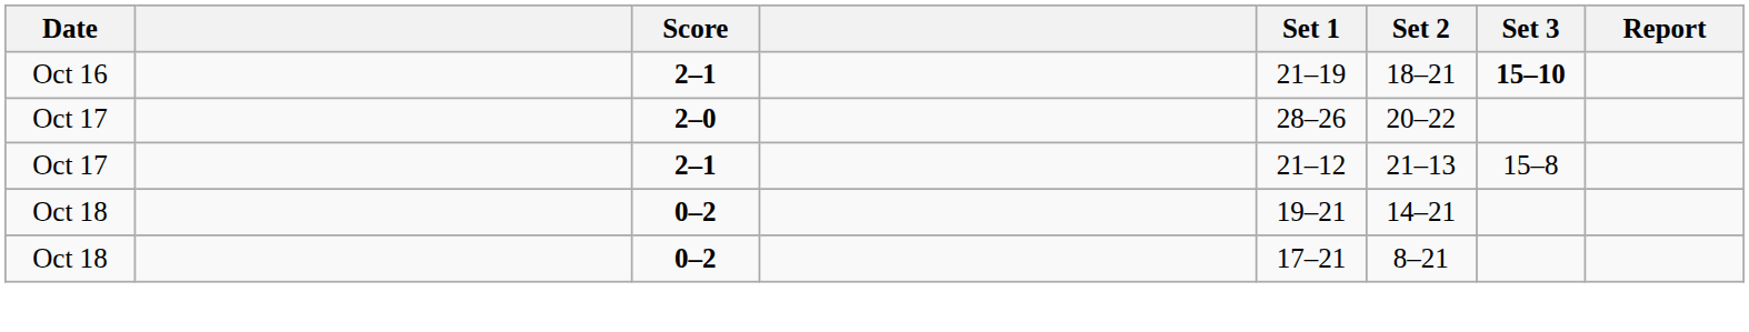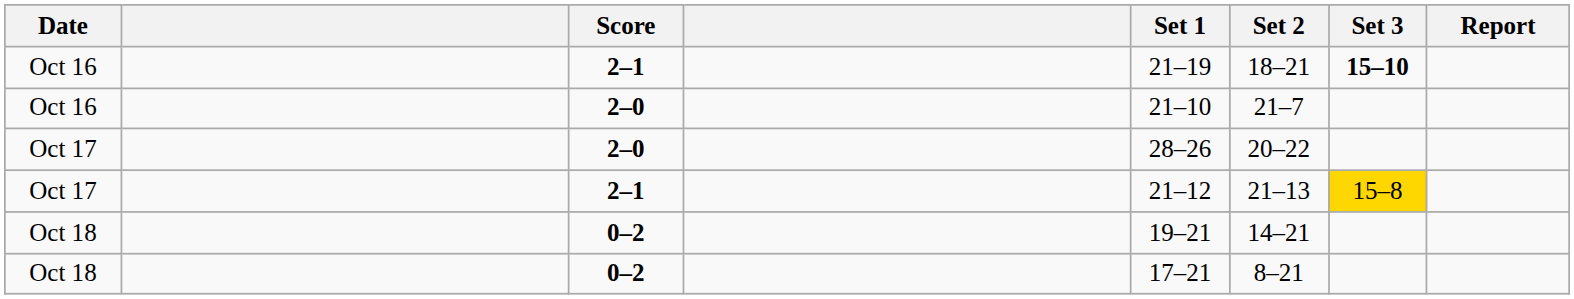 <table class="wikitable" style="text-align: center; font-size:90% ">
 <tr>
 <th width="60">Date</th>
 <th align="right" width="250"></th>
 <th width="60">Score</th>
 <th align="left" width="250"></th>
 <th width="50">Set 1</th>
 <th width="50">Set 2</th>
 <th width="50">Set 3</th>
 <th width="75">Report</th>
 </tr>
 <tr>
 <td>Oct 16</td>
 <td align=left><strong></strong></td>
 <td align=center><strong>2–1</strong></td>
 <td align=left></td>
 <td>21–19</td>
 <td>18–21</td>
 <td><strong>15–10</strong></td>
 <td></td>
 </tr>
 <tr>
+<td>Oct 16</td>
+<td align=left><strong></strong></td>
+<td align=center><strong>2–0</strong></td>
+<td align=left></td>
+<td>21–10</td>
+<td>21–7</td>
+<td></td>
+<td></td>
+</tr>
+<tr>
 <td>Oct 17</td>
 <td align=left><strong></strong></td>
 <td align=center><strong>2–0</strong></td>
 <td align=left></td>
 <td>28–26</td>
 <td>20–22</td>
 <td></td>
 <td></td>
 </tr>
 <tr>
 <td>Oct 17</td>
 <td align=left><strong></strong></td>
 <td align=center><strong>2–1</strong></td>
 <td align=left></td>
 <td>21–12</td>
 <td>21–13</td>
-<td>15–8</td>
+<td style="background: gold;">15–8</td>
 <td></td>
 </tr>
 <tr>
 <td>Oct 18</td>
 <td align=left></td>
 <td align=center><strong>0–2</strong></td>
 <td align=left><strong></strong></td>
 <td>19–21</td>
 <td>14–21</td>
 <td></td>
 <td></td>
 </tr>
 <tr>
 <td>Oct 18</td>
 <td align=left></td>
 <td align=center><strong>0–2</strong></td>
 <td align=left><strong></strong></td>
 <td>17–21</td>
 <td>8–21</td>
 <td></td>
 <td></td>
 </tr>
 </table>
